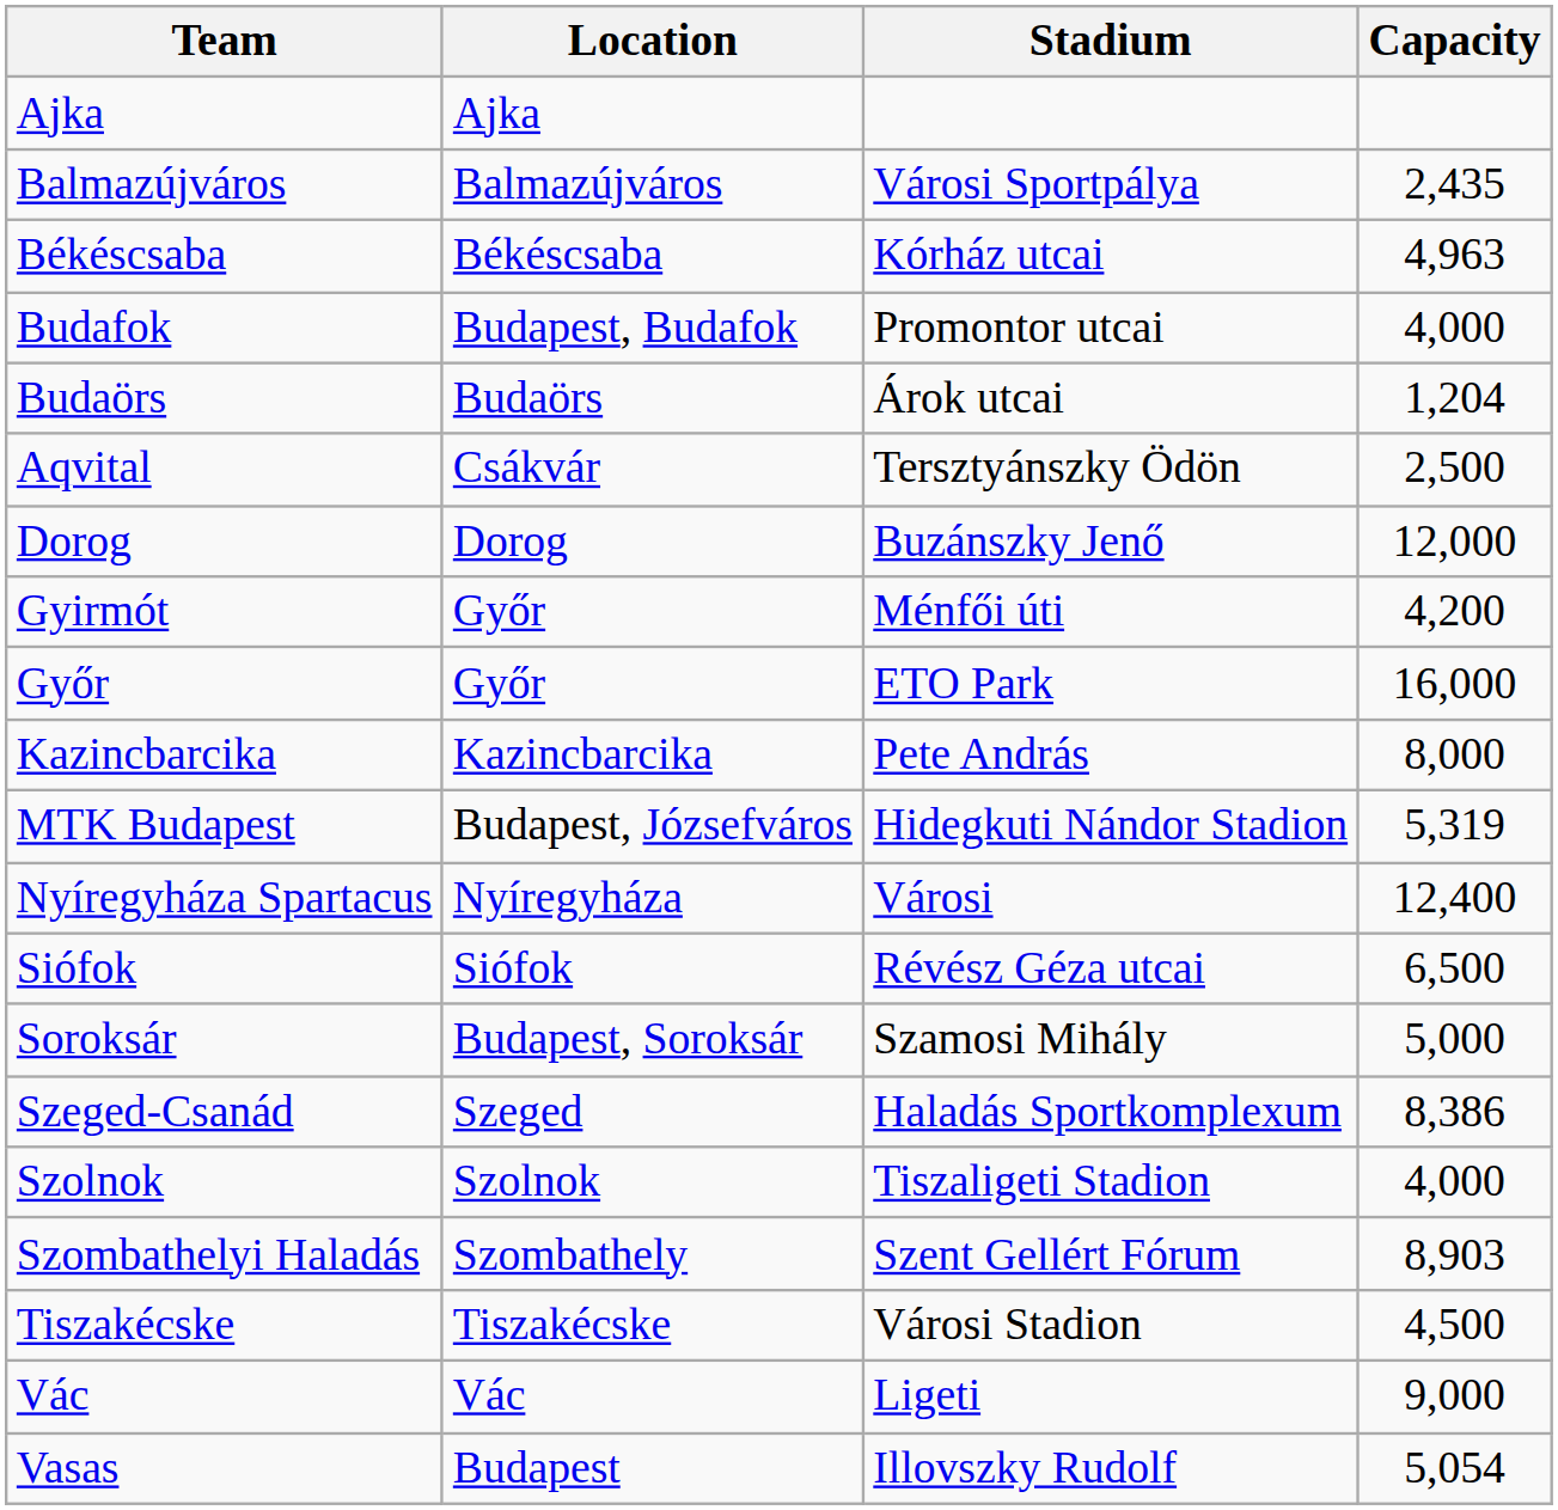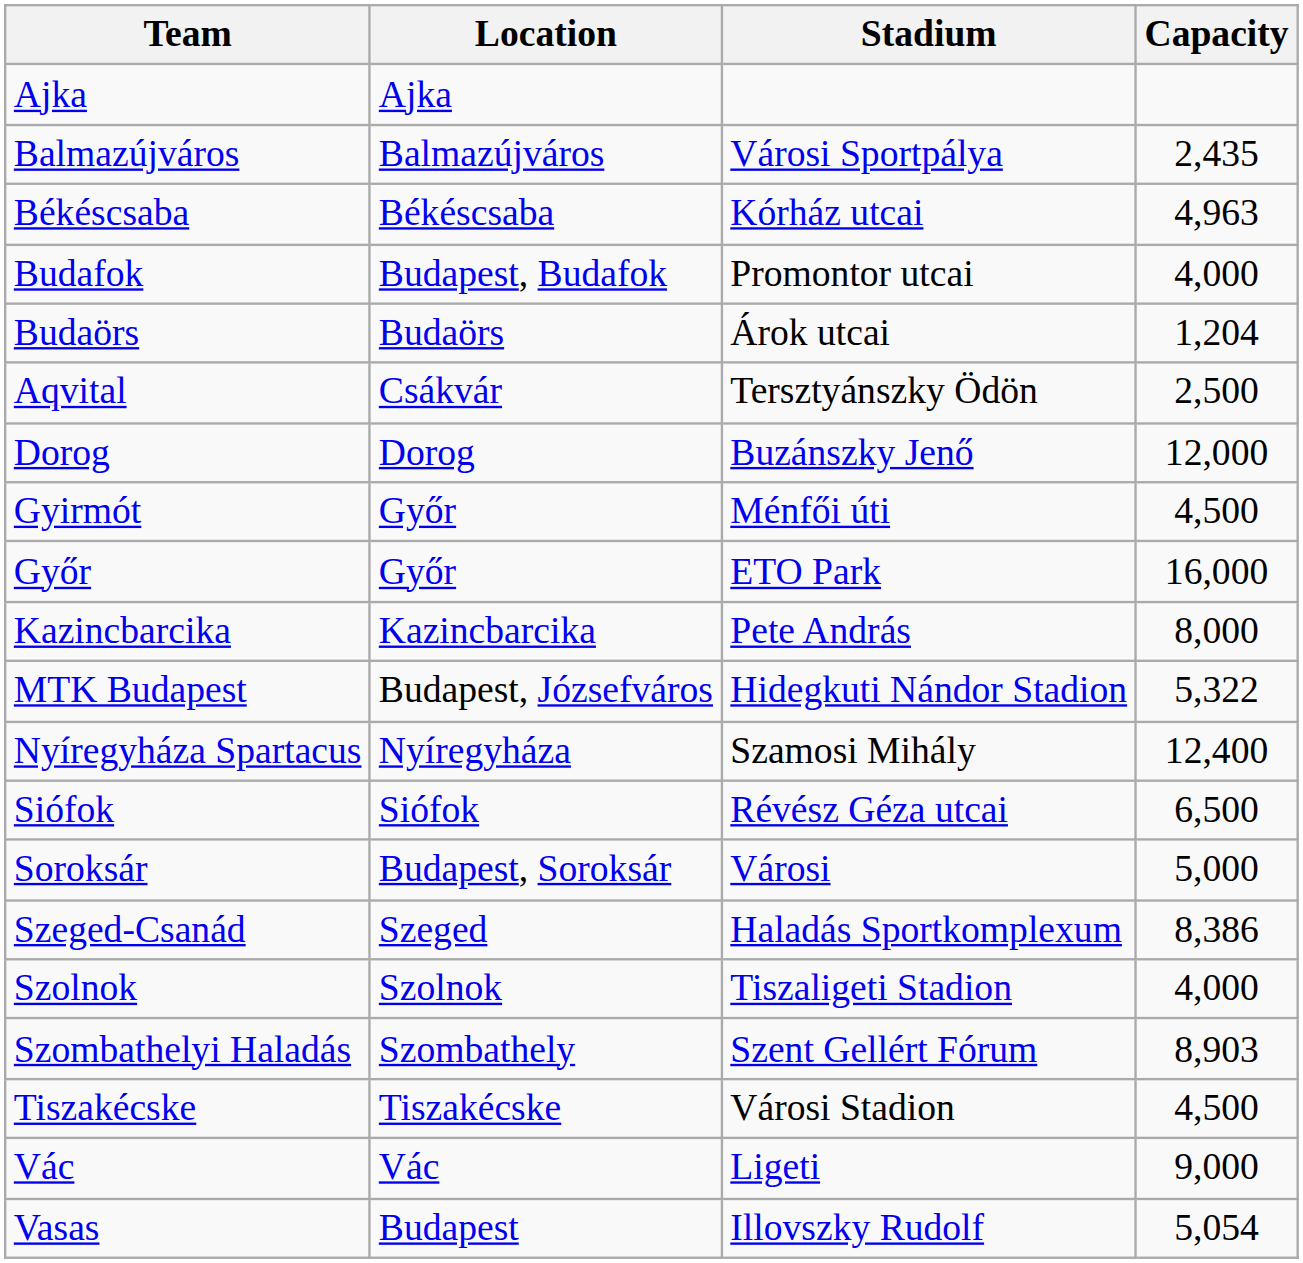 <table class="wikitable sortable">
 <tr>
 <th>Team</th>
 <th>Location</th>
 <th>Stadium</th>
 <th>Capacity</th>
 </tr>
 <tr>
 <td><a href='#'>Ajka</a></td>
 <td><a href='#'>Ajka</a></td>
 <td></td>
 <td align="center"></td>
 </tr>
 <tr>
 <td><a href='#'>Balmazújváros</a></td>
 <td><a href='#'>Balmazújváros</a></td>
 <td><a href='#'>Városi Sportpálya</a></td>
 <td align="center">2,435</td>
 </tr>
 <tr>
 <td><a href='#'>Békéscsaba</a></td>
 <td><a href='#'>Békéscsaba</a></td>
 <td><a href='#'>Kórház utcai</a></td>
 <td align="center">4,963</td>
 </tr>
 <tr>
 <td><a href='#'>Budafok</a></td>
 <td><a href='#'>Budapest</a>, <a href='#'>Budafok</a></td>
 <td>Promontor utcai</td>
 <td align="center">4,000</td>
 </tr>
 <tr>
 <td><a href='#'>Budaörs</a></td>
 <td><a href='#'>Budaörs</a></td>
 <td>Árok utcai</td>
 <td align="center">1,204</td>
 </tr>
 <tr>
 <td><a href='#'>Aqvital</a></td>
 <td><a href='#'>Csákvár</a></td>
 <td>Tersztyánszky Ödön</td>
 <td align="center">2,500</td>
 </tr>
 <tr>
 <td><a href='#'>Dorog</a></td>
 <td><a href='#'>Dorog</a></td>
 <td><a href='#'>Buzánszky Jenő</a></td>
 <td align="center">12,000</td>
 </tr>
 <tr>
 <td><a href='#'>Gyirmót</a></td>
 <td><a href='#'>Győr</a></td>
 <td><a href='#'>Ménfői úti</a></td>
-<td align="center">4,200</td>
+<td align="center">4,500</td>
 </tr>
 <tr>
 <td><a href='#'>Győr</a></td>
 <td><a href='#'>Győr</a></td>
 <td><a href='#'>ETO Park</a></td>
 <td align="center">16,000</td>
 </tr>
 <tr>
 <td><a href='#'>Kazincbarcika</a></td>
 <td><a href='#'>Kazincbarcika</a></td>
 <td><a href='#'>Pete András</a></td>
 <td align="center">8,000</td>
 </tr>
 <tr>
 <td><a href='#'>MTK Budapest</a></td>
 <td>Budapest, <a href='#'>Józsefváros</a></td>
 <td><a href='#'>Hidegkuti Nándor Stadion</a></td>
-<td align="center">5,319</td>
+<td align="center">5,322</td>
 </tr>
 <tr>
 <td><a href='#'>Nyíregyháza Spartacus</a></td>
 <td><a href='#'>Nyíregyháza</a></td>
-<td><a href='#'>Városi</a></td>
+<td>Szamosi Mihály</td>
 <td align="center">12,400</td>
 </tr>
 <tr>
 <td><a href='#'>Siófok</a></td>
 <td><a href='#'>Siófok</a></td>
 <td><a href='#'>Révész Géza utcai</a></td>
 <td align="center">6,500</td>
 </tr>
 <tr>
 <td><a href='#'>Soroksár</a></td>
 <td><a href='#'>Budapest</a>, <a href='#'>Soroksár</a></td>
-<td>Szamosi Mihály</td>
+<td><a href='#'>Városi</a></td>
 <td align="center">5,000</td>
 </tr>
 <tr>
 <td><a href='#'>Szeged-Csanád</a></td>
 <td><a href='#'>Szeged</a></td>
 <td><a href='#'>Haladás Sportkomplexum</a></td>
 <td align="center">8,386</td>
 </tr>
 <tr>
 <td><a href='#'>Szolnok</a></td>
 <td><a href='#'>Szolnok</a></td>
 <td><a href='#'>Tiszaligeti Stadion</a></td>
 <td align="center">4,000</td>
 </tr>
 <tr>
 <td><a href='#'>Szombathelyi Haladás</a></td>
 <td><a href='#'>Szombathely</a></td>
 <td><a href='#'>Szent Gellért Fórum</a></td>
 <td align="center">8,903</td>
 </tr>
 <tr>
 <td><a href='#'>Tiszakécske</a></td>
 <td><a href='#'>Tiszakécske</a></td>
 <td>Városi Stadion</td>
 <td align="center">4,500</td>
 </tr>
 <tr>
 <td><a href='#'>Vác</a></td>
 <td><a href='#'>Vác</a></td>
 <td><a href='#'>Ligeti</a></td>
 <td align="center">9,000</td>
 </tr>
 <tr>
 <td><a href='#'>Vasas</a></td>
 <td><a href='#'>Budapest</a></td>
 <td><a href='#'>Illovszky Rudolf</a></td>
 <td align="center">5,054</td>
 </tr>
 </table>
